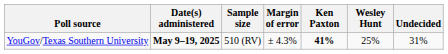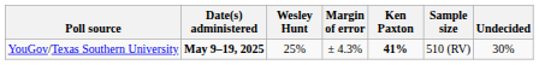 <table class="wikitable" style="font-size:90%;text-align:center;">
 <tr style="vertical-align:bottom">
 <th>Poll source</th>
 <th>Date(s)<br>administered</th>
-<th>Sample<br>size</th>
+<th style="width:60px;">Wesley<br>Hunt</th>
 <th>Margin<br>of error</th>
 <th style="width:60px;">Ken<br>Paxton</th>
-<th style="width:60px;">Wesley<br>Hunt</th>
+<th>Sample<br>size</th>
 <th>Undecided</th>
 </tr>
 <tr>
 <td style="text-align:left;"><a href='#'>YouGov</a>/<a href='#'>Texas Southern University</a></td>
 <td><strong>May 9–19, 2025</strong></td>
-<td>510 (RV)</td>
+<td>25%</td>
 <td>± 4.3%</td>
 <td><strong>41%</strong></td>
-<td>25%</td>
-<td>31%</td>
+<td>510 (RV)</td>
+<td>30%</td>
 </tr>
 </table>
